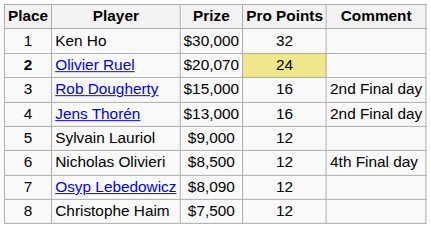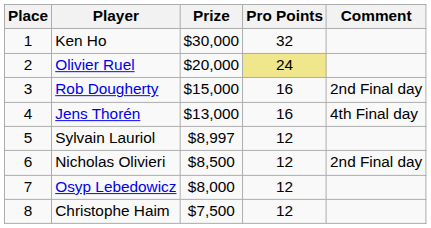 <table class="wikitable">
 <tr>
 <th>Place</th>
 <th>Player</th>
 <th>Prize</th>
 <th>Pro Points</th>
 <th>Comment</th>
 </tr>
 <tr>
 <td align=center>1</td>
 <td> Ken Ho</td>
 <td align=center>$30,000</td>
 <td align=center>32</td>
 <td></td>
 </tr>
 <tr>
-<td align=center><strong>2</strong></td>
+<td align=center>2</td>
 <td> <a href='#'>Olivier Ruel</a></td>
-<td align=center>$20,070</td>
+<td align=center>$20,000</td>
 <td align=center style="background: khaki;">24</td>
 <td></td>
 </tr>
 <tr>
 <td align=center>3</td>
 <td> <a href='#'>Rob Dougherty</a></td>
 <td align=center>$15,000</td>
 <td align=center>16</td>
 <td>2nd Final day</td>
 </tr>
 <tr>
 <td align=center>4</td>
 <td> <a href='#'>Jens Thorén</a></td>
 <td align=center>$13,000</td>
 <td align=center>16</td>
-<td>2nd Final day</td>
+<td>4th Final day</td>
 </tr>
 <tr>
 <td align=center>5</td>
 <td> Sylvain Lauriol</td>
-<td align=center>$9,000</td>
+<td align=center>$8,997</td>
 <td align=center>12</td>
 <td></td>
 </tr>
 <tr>
 <td align=center>6</td>
 <td> Nicholas Olivieri</td>
 <td align=center>$8,500</td>
 <td align=center>12</td>
-<td>4th Final day</td>
+<td>2nd Final day</td>
 </tr>
 <tr>
 <td align=center>7</td>
 <td> <a href='#'>Osyp Lebedowicz</a></td>
-<td align=center>$8,090</td>
+<td align=center>$8,000</td>
 <td align=center>12</td>
 <td></td>
 </tr>
 <tr>
 <td align=center>8</td>
 <td> Christophe Haim</td>
 <td align=center>$7,500</td>
 <td align=center>12</td>
 <td></td>
 </tr>
 </table>
